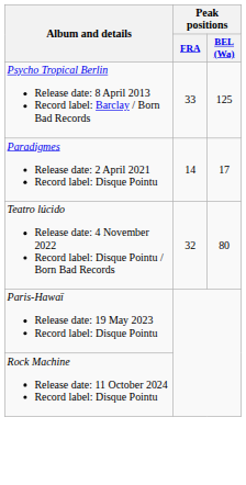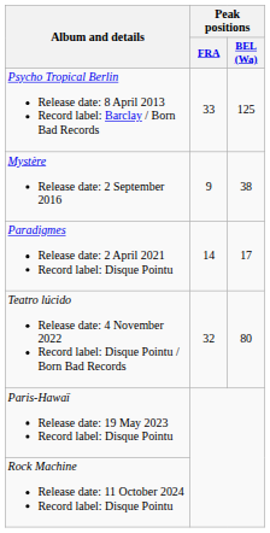 <table class="wikitable">
 <tr>
 <th rowspan="2" style="text-align:center; width:240px;">Album and details</th>
 <th colspan="2" style="text-align:center; width:30px;">Peak positions</th>
 </tr>
 <tr>
 <th scope="col" style="width:3em;font-size:90%;"><a href='#'>FRA</a><br></th>
 <th scope="col" style="width:3em;font-size:90%;"><a href='#'>BEL <br>(Wa)</a><br></th>
 </tr>
 <tr>
 <td><em><a href='#'>Psycho Tropical Berlin</a></em><br><ul><li>Release date: 8 April 2013</li><li>Record label: <a href='#'>Barclay</a> / Born Bad Records</li></ul></td>
 <td style="text-align:center;">33</td>
 <td style="text-align:center;">125</td>
+</tr>
+<tr>
+<td><em><a href='#'>Mystère</a></em><br><ul><li>Release date: 2 September 2016</li></ul></td>
+<td style="text-align:center;">9</td>
+<td style="text-align:center;">38</td>
 </tr>
 <tr>
 <td><em><a href='#'>Paradigmes</a></em><br><ul><li>Release date: 2 April 2021</li><li>Record label: Disque Pointu</li></ul></td>
 <td style="text-align:center;">14</td>
 <td style="text-align:center;">17</td>
 </tr>
 <tr>
 <td><em>Teatro lúcido</em><br><ul><li>Release date: 4 November 2022</li><li>Record label: Disque Pointu / Born Bad Records</li></ul></td>
 <td style="text-align:center;">32<br></td>
 <td style="text-align:center;">80</td>
 </tr>
 <tr>
 <td><em>Paris-Hawaï</em><br><ul><li>Release date: 19 May 2023</li><li>Record label: Disque Pointu</li></ul></td>
 </tr>
 <tr>
 <td><em>Rock Machine</em><br><ul><li>Release date: 11 October 2024</li><li>Record label: Disque Pointu</li></ul></td>
 </tr>
 </table>
